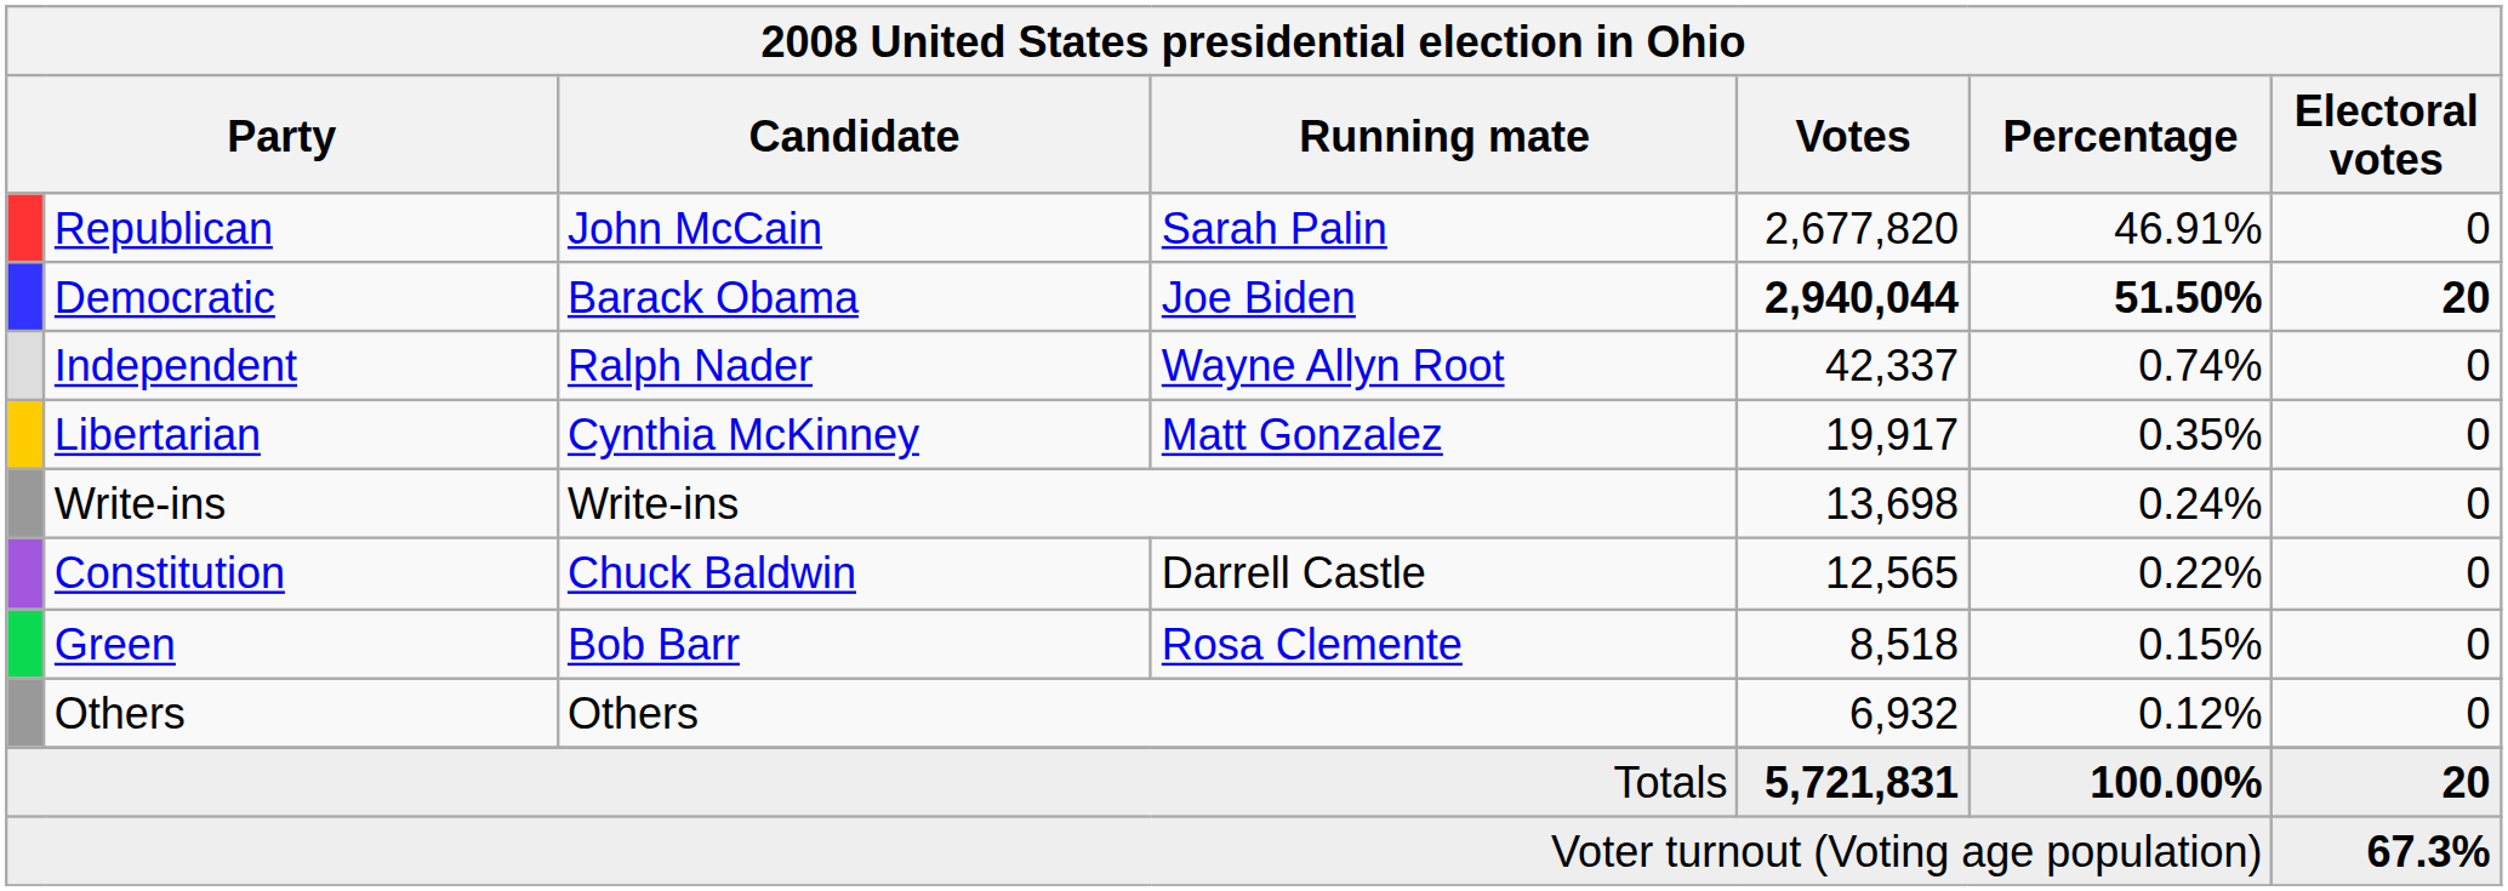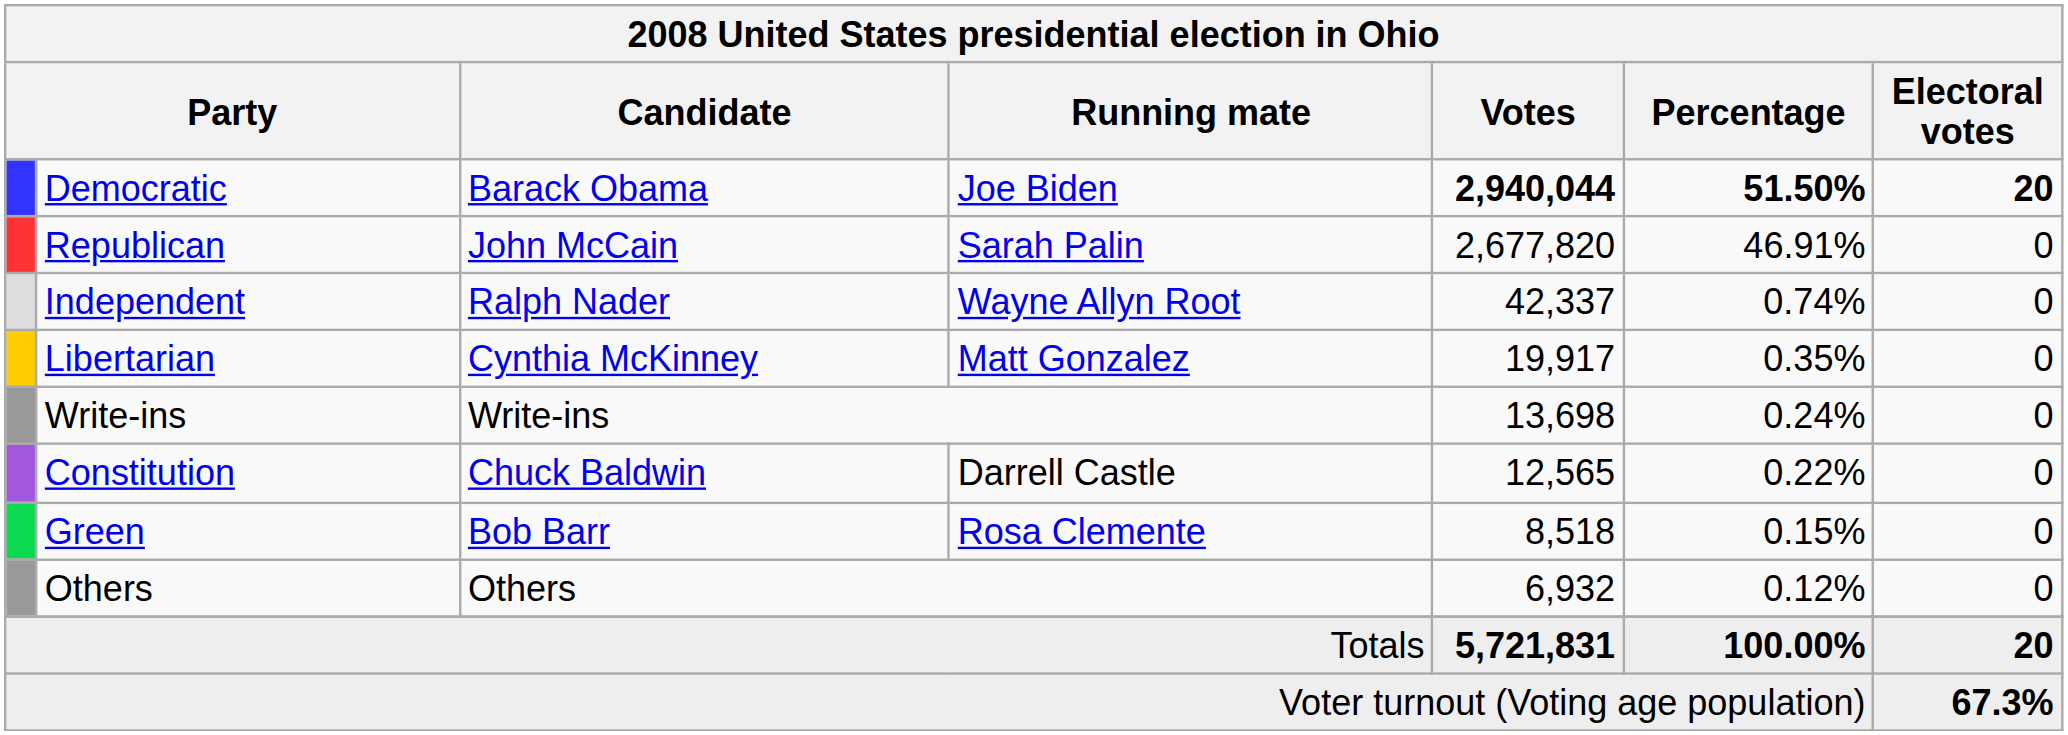 <table class="wikitable" style="font-size: 95%;">
 <tr>
 <th colspan="7">2008 United States presidential election in Ohio</th>
 </tr>
 <tr>
 <th colspan="2" style="width: 15em">Party</th>
 <th style="width: 17em">Candidate</th>
 <th style="width: 17em">Running mate</th>
 <th style="width: 5em">Votes</th>
 <th style="width: 7em">Percentage</th>
 <th style="width: 5em">Electoral votes</th>
 </tr>
 <tr>
+<th style="background-color:#3333FF; width: 3px"></th>
+<td style="width: 130px"><a href='#'>Democratic</a></td>
+<td><a href='#'>Barack Obama</a></td>
+<td><a href='#'>Joe Biden</a></td>
+<td align="right"><strong>2,940,044</strong></td>
+<td align="right"><strong>51.50%</strong></td>
+<td align="right"><strong>20</strong></td>
+</tr>
+<tr>
 <th style="background-color:#FF3333; width: 3px"></th>
 <td style="width: 130px"><a href='#'>Republican</a></td>
 <td><a href='#'>John McCain</a></td>
 <td><a href='#'>Sarah Palin</a></td>
 <td align="right">2,677,820</td>
 <td align="right">46.91%</td>
 <td align="right">0</td>
-</tr>
-<tr>
-<th style="background-color:#3333FF; width: 3px"></th>
-<td style="width: 130px"><a href='#'>Democratic</a></td>
-<td><a href='#'>Barack Obama</a></td>
-<td><a href='#'>Joe Biden</a></td>
-<td align="right"><strong>2,940,044</strong></td>
-<td align="right"><strong>51.50%</strong></td>
-<td align="right"><strong>20</strong></td>
 </tr>
 <tr>
 <th style="background-color:#DDDDDD; width: 3px"></th>
 <td style="width: 130px"><a href='#'>Independent</a></td>
 <td><a href='#'>Ralph Nader</a></td>
 <td><a href='#'>Wayne Allyn Root</a></td>
 <td align="right">42,337</td>
 <td align="right">0.74%</td>
 <td align="right">0</td>
 </tr>
 <tr>
 <th style="background-color:#FFCC00; width: 3px"></th>
 <td style="width: 130px"><a href='#'>Libertarian</a></td>
 <td><a href='#'>Cynthia McKinney</a></td>
 <td><a href='#'>Matt Gonzalez</a></td>
 <td align="right">19,917</td>
 <td align="right">0.35%</td>
 <td align="right">0</td>
 </tr>
 <tr>
 <th style="background-color:#999999; width: 3px"></th>
 <td style="width: 130px">Write-ins</td>
 <td colspan="2">Write-ins</td>
 <td align="right">13,698</td>
 <td align="right">0.24%</td>
 <td align="right">0</td>
 </tr>
 <tr>
 <th style="background-color:#A356DE; width: 3px"></th>
 <td style="width: 130px"><a href='#'>Constitution</a></td>
 <td><a href='#'>Chuck Baldwin</a></td>
 <td>Darrell Castle</td>
 <td align="right">12,565</td>
 <td align="right">0.22%</td>
 <td align="right">0</td>
 </tr>
 <tr>
 <th style="background-color:#0BDA51; width: 3px"></th>
 <td style="width: 130px"><a href='#'>Green</a></td>
 <td><a href='#'>Bob Barr</a></td>
 <td><a href='#'>Rosa Clemente</a></td>
 <td align="right">8,518</td>
 <td align="right">0.15%</td>
 <td align="right">0</td>
 </tr>
 <tr>
 <th style="background-color:#999999; width: 3px"></th>
 <td style="width: 130px">Others</td>
 <td colspan="2">Others</td>
 <td align="right">6,932</td>
 <td align="right">0.12%</td>
 <td align="right">0</td>
 </tr>
 <tr>
 </tr>
 <tr bgcolor="#EEEEEE">
 <td colspan="4" align="right">Totals</td>
 <td align="right"><strong>5,721,831</strong></td>
 <td align="right"><strong>100.00%</strong></td>
 <td align="right"><strong>20</strong></td>
 </tr>
 <tr bgcolor="#EEEEEE">
 <td colspan="6" align="right">Voter turnout (Voting age population)</td>
 <td colspan="1" align="right"><strong>67.3%</strong></td>
 </tr>
 </table>
